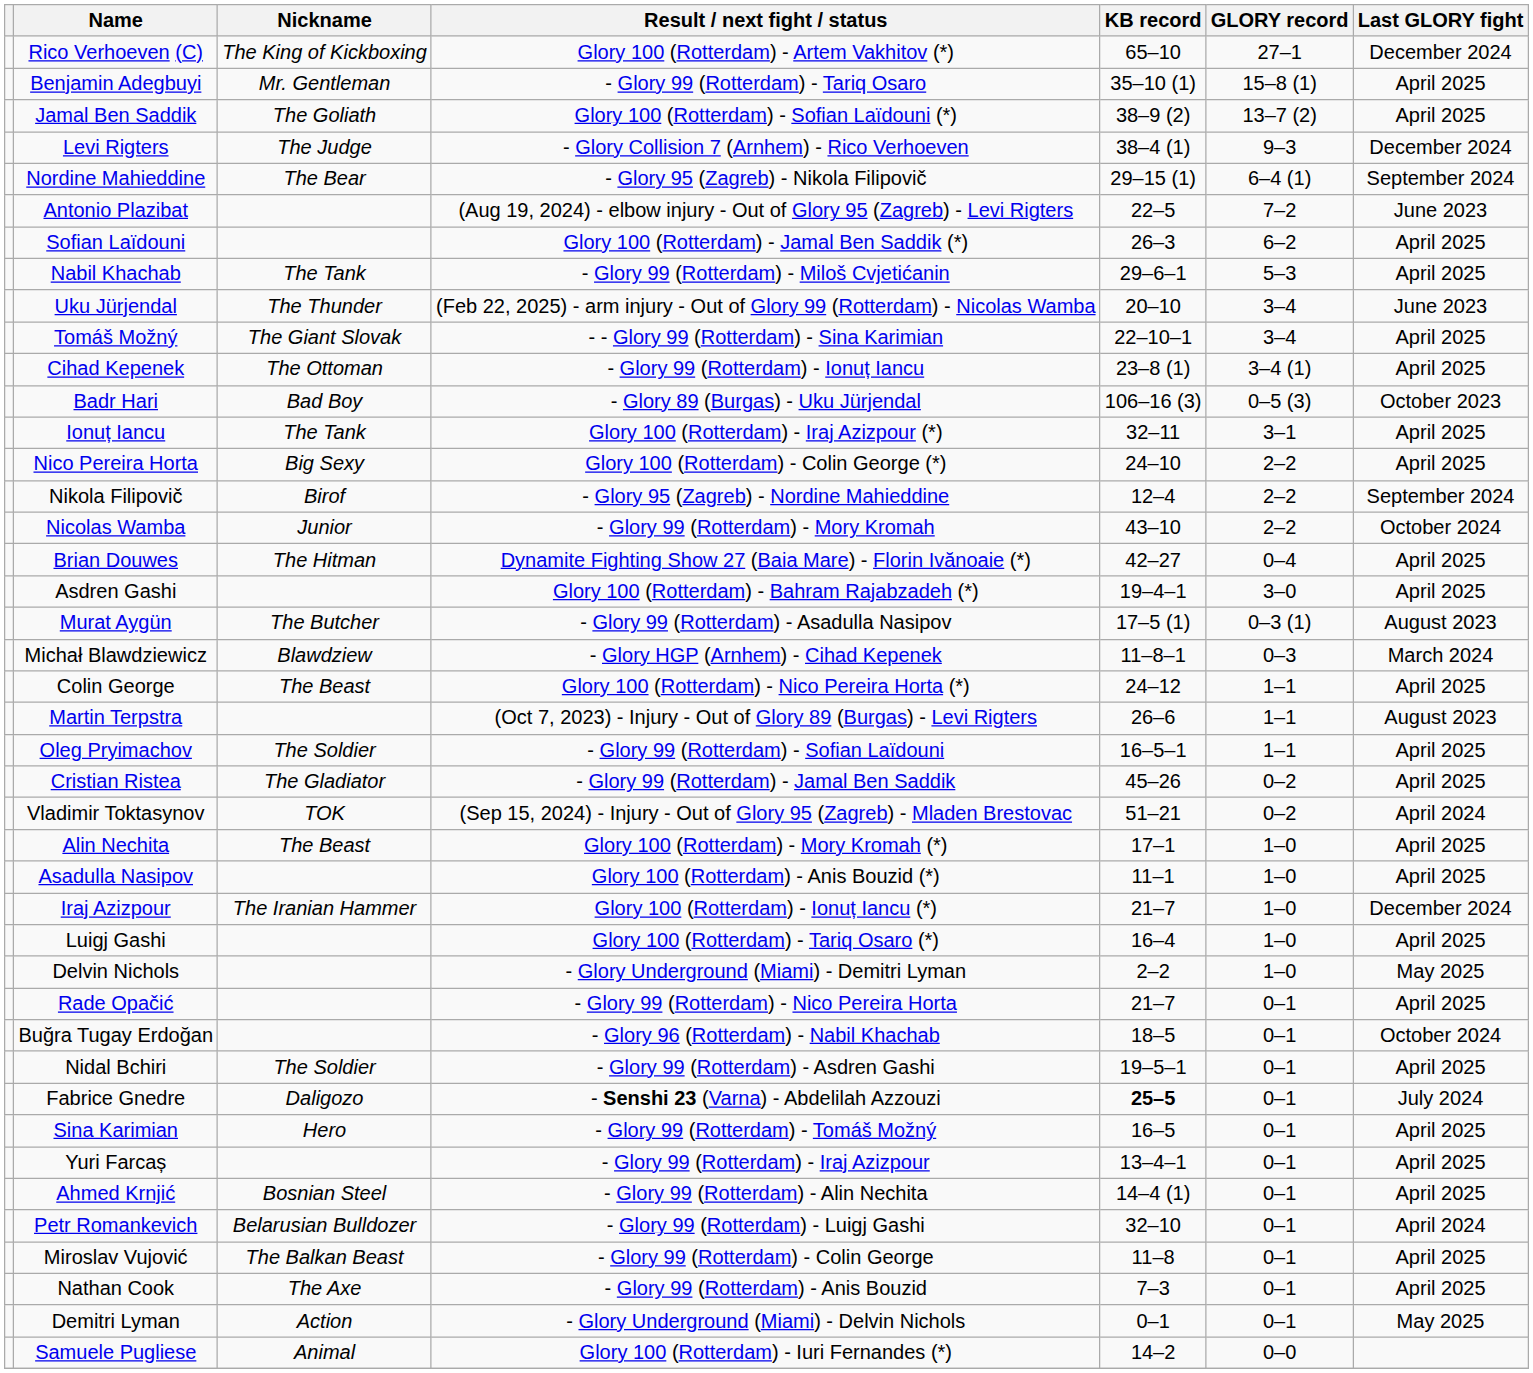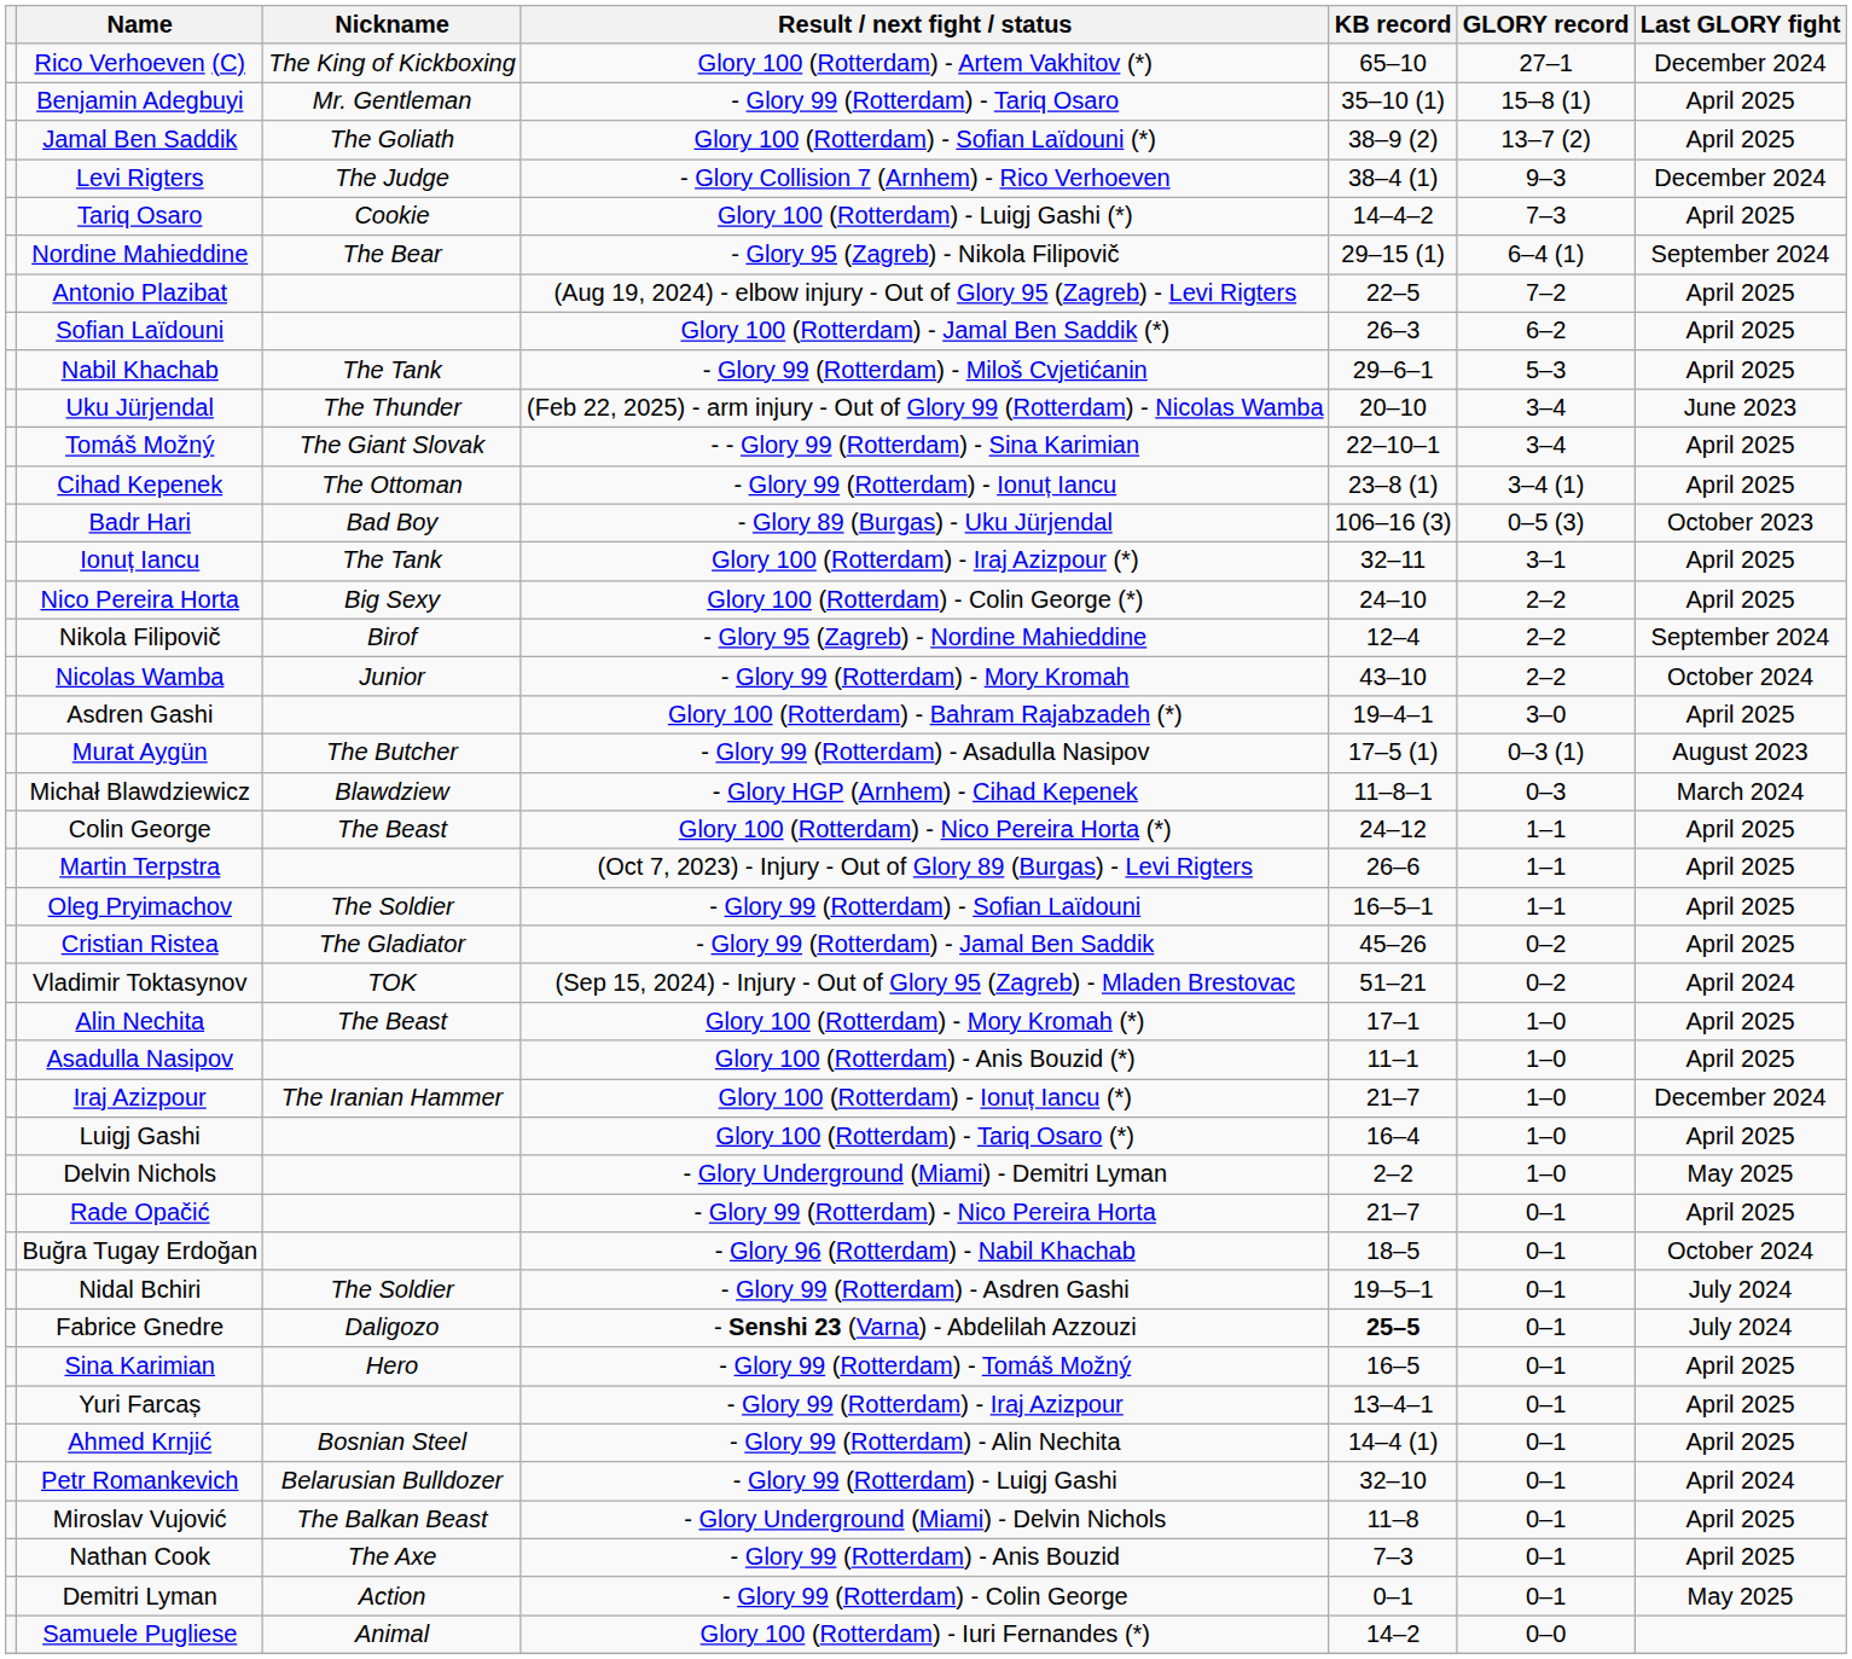 <table class="wikitable sortable" style="text-align:center">
 <tr>
 <th></th>
 <th>Name</th>
 <th>Nickname</th>
 <th>Result / next fight / status</th>
 <th>KB record</th>
 <th>GLORY record</th>
 <th>Last GLORY fight</th>
 </tr>
 <tr>
 <td></td>
 <td><a href='#'>Rico Verhoeven</a> <a href='#'>(C)</a></td>
 <td><em>The King of Kickboxing</em></td>
 <td><a href='#'>Glory 100</a> (<a href='#'>Rotterdam</a>) - <a href='#'>Artem Vakhitov</a> (*<strong></strong>)</td>
 <td>65–10</td>
 <td>27–1</td>
 <td>December 2024</td>
 </tr>
 <tr>
 <td></td>
 <td><a href='#'>Benjamin Adegbuyi</a></td>
 <td><em>Mr. Gentleman</em></td>
 <td> - <a href='#'>Glory 99</a> (<a href='#'>Rotterdam</a>) - <a href='#'>Tariq Osaro</a></td>
 <td>35–10 (1)</td>
 <td>15–8 (1)</td>
 <td>April 2025</td>
 </tr>
 <tr>
 <td></td>
 <td><a href='#'>Jamal Ben Saddik</a></td>
 <td><em>The Goliath</em></td>
 <td><a href='#'>Glory 100</a> (<a href='#'>Rotterdam</a>) - <a href='#'>Sofian Laïdouni</a> (*<strong></strong>)</td>
 <td>38–9 (2)</td>
 <td>13–7 (2)</td>
 <td>April 2025</td>
 </tr>
 <tr>
 <td></td>
 <td><a href='#'>Levi Rigters</a></td>
 <td><em>The Judge</em></td>
 <td> - <a href='#'>Glory Collision 7</a> (<a href='#'>Arnhem</a>) - <a href='#'>Rico Verhoeven</a></td>
 <td>38–4 (1)</td>
 <td>9–3</td>
 <td>December 2024</td>
 </tr>
 <tr>
 <td></td>
+<td><a href='#'>Tariq Osaro</a></td>
+<td><em>Cookie</em></td>
+<td><a href='#'>Glory 100</a> (<a href='#'>Rotterdam</a>) - Luigj Gashi (*<strong></strong>)</td>
+<td>14–4–2</td>
+<td>7–3</td>
+<td>April 2025</td>
+</tr>
+<tr>
+<td></td>
 <td><a href='#'>Nordine Mahieddine</a></td>
 <td><em>The Bear</em></td>
 <td> - <a href='#'>Glory 95</a> (<a href='#'>Zagreb</a>) - Nikola Filipovič</td>
 <td>29–15 (1)</td>
 <td>6–4 (1)</td>
 <td>September 2024</td>
 </tr>
 <tr>
 <td></td>
 <td><a href='#'>Antonio Plazibat</a></td>
 <td></td>
 <td>(Aug 19, 2024) - elbow injury - Out of <a href='#'>Glory 95</a> (<a href='#'>Zagreb</a>) - <a href='#'>Levi Rigters</a></td>
 <td>22–5</td>
 <td>7–2</td>
-<td>June 2023</td>
+<td>April 2025</td>
 </tr>
 <tr>
 <td></td>
 <td><a href='#'>Sofian Laïdouni</a></td>
 <td></td>
 <td><a href='#'>Glory 100</a> (<a href='#'>Rotterdam</a>) - <a href='#'>Jamal Ben Saddik</a> (*<strong></strong>)</td>
 <td>26–3</td>
 <td>6–2</td>
 <td>April 2025</td>
 </tr>
 <tr>
 <td></td>
 <td><a href='#'>Nabil Khachab</a></td>
 <td><em>The Tank</em></td>
 <td> - <a href='#'>Glory 99</a> (<a href='#'>Rotterdam</a>) - <a href='#'>Miloš Cvjetićanin</a></td>
 <td>29–6–1</td>
 <td>5–3</td>
 <td>April 2025</td>
 </tr>
 <tr>
 <td></td>
 <td><a href='#'>Uku Jürjendal</a></td>
 <td><em>The Thunder</em></td>
 <td>(Feb 22, 2025) - arm injury - Out of <a href='#'>Glory 99</a> (<a href='#'>Rotterdam</a>) - <a href='#'>Nicolas Wamba</a></td>
 <td>20–10</td>
 <td>3–4</td>
 <td>June 2023</td>
 </tr>
 <tr>
 <td></td>
 <td><a href='#'>Tomáš Možný</a></td>
 <td><em>The Giant Slovak</em></td>
 <td> -  - <a href='#'>Glory 99</a> (<a href='#'>Rotterdam</a>) - <a href='#'>Sina Karimian</a></td>
 <td>22–10–1</td>
 <td>3–4</td>
 <td>April 2025</td>
 </tr>
 <tr>
 <td></td>
 <td><a href='#'>Cihad Kepenek</a></td>
 <td><em>The Ottoman</em></td>
 <td> - <a href='#'>Glory 99</a> (<a href='#'>Rotterdam</a>) - <a href='#'>Ionuț Iancu</a></td>
 <td>23–8 (1)</td>
 <td>3–4 (1)</td>
 <td>April 2025</td>
 </tr>
 <tr>
 <td></td>
 <td><a href='#'>Badr Hari</a></td>
 <td><em>Bad Boy</em></td>
 <td> - <a href='#'>Glory 89</a> (<a href='#'>Burgas</a>) - <a href='#'>Uku Jürjendal</a></td>
 <td>106–16 (3)</td>
 <td>0–5 (3)</td>
 <td>October 2023</td>
 </tr>
 <tr>
 <td></td>
 <td><a href='#'>Ionuț Iancu</a></td>
 <td><em>The Tank</em></td>
 <td><a href='#'>Glory 100</a> (<a href='#'>Rotterdam</a>) - <a href='#'>Iraj Azizpour</a> (*<strong></strong>)</td>
 <td>32–11</td>
 <td>3–1</td>
 <td>April 2025</td>
 </tr>
 <tr>
 <td></td>
 <td><a href='#'>Nico Pereira Horta</a></td>
 <td><em>Big Sexy</em></td>
 <td><a href='#'>Glory 100</a> (<a href='#'>Rotterdam</a>) - Colin George (*<strong></strong>)</td>
 <td>24–10</td>
 <td>2–2</td>
 <td>April 2025</td>
 </tr>
 <tr>
 <td></td>
 <td>Nikola Filipovič</td>
 <td><em>Birof</em></td>
 <td> - <a href='#'>Glory 95</a> (<a href='#'>Zagreb</a>) - <a href='#'>Nordine Mahieddine</a></td>
 <td>12–4</td>
 <td>2–2</td>
 <td>September 2024</td>
 </tr>
 <tr>
 <td></td>
 <td><a href='#'>Nicolas Wamba</a></td>
 <td><em>Junior</em></td>
 <td> - <a href='#'>Glory 99</a> (<a href='#'>Rotterdam</a>) - <a href='#'>Mory Kromah</a></td>
 <td>43–10</td>
 <td>2–2</td>
 <td>October 2024</td>
 </tr>
 <tr>
 <td></td>
-<td><a href='#'>Brian Douwes</a></td>
-<td><em>The Hitman</em></td>
-<td><a href='#'>Dynamite Fighting Show 27</a> (<a href='#'>Baia Mare</a>) - <a href='#'>Florin Ivănoaie</a> (*<strong></strong>)</td>
-<td>42–27</td>
-<td>0–4</td>
-<td>April 2025</td>
-</tr>
-<tr>
-<td></td>
 <td>Asdren Gashi</td>
 <td></td>
 <td><a href='#'>Glory 100</a> (<a href='#'>Rotterdam</a>) - <a href='#'>Bahram Rajabzadeh</a> (*<strong></strong>)</td>
 <td>19–4–1</td>
 <td>3–0</td>
 <td>April 2025</td>
 </tr>
 <tr>
 <td></td>
 <td><a href='#'>Murat Aygün</a></td>
 <td><em>The Butcher</em></td>
 <td> - <a href='#'>Glory 99</a> (<a href='#'>Rotterdam</a>) - Asadulla Nasipov</td>
 <td>17–5 (1)</td>
 <td>0–3 (1)</td>
 <td>August 2023</td>
 </tr>
 <tr>
 <td></td>
 <td>Michał Blawdziewicz</td>
 <td><em>Blawdziew</em></td>
 <td> - <a href='#'>Glory HGP</a> (<a href='#'>Arnhem</a>) - <a href='#'>Cihad Kepenek</a></td>
 <td>11–8–1</td>
 <td>0–3</td>
 <td>March 2024</td>
 </tr>
 <tr>
 <td></td>
 <td>Colin George</td>
 <td><em>The Beast</em></td>
 <td><a href='#'>Glory 100</a> (<a href='#'>Rotterdam</a>) - <a href='#'>Nico Pereira Horta</a> (*<strong></strong>)</td>
 <td>24–12</td>
 <td>1–1</td>
 <td>April 2025</td>
 </tr>
 <tr>
 <td></td>
 <td><a href='#'>Martin Terpstra</a></td>
 <td></td>
 <td>(Oct 7, 2023) - Injury - Out of <a href='#'>Glory 89</a> (<a href='#'>Burgas</a>) - <a href='#'>Levi Rigters</a></td>
 <td>26–6</td>
 <td>1–1</td>
-<td>August 2023</td>
+<td>April 2025</td>
 </tr>
 <tr>
 <td></td>
 <td><a href='#'>Oleg Pryimachov</a></td>
 <td><em>The Soldier</em></td>
 <td> - <a href='#'>Glory 99</a> (<a href='#'>Rotterdam</a>) - <a href='#'>Sofian Laïdouni</a></td>
 <td>16–5–1</td>
 <td>1–1</td>
 <td>April 2025</td>
 </tr>
 <tr>
 <td></td>
 <td><a href='#'>Cristian Ristea</a></td>
 <td><em>The Gladiator</em></td>
 <td> - <a href='#'>Glory 99</a> (<a href='#'>Rotterdam</a>) - <a href='#'>Jamal Ben Saddik</a></td>
 <td>45–26</td>
 <td>0–2</td>
 <td>April 2025</td>
 </tr>
 <tr>
 <td></td>
 <td>Vladimir Toktasynov</td>
 <td><em>TOK</em></td>
 <td>(Sep 15, 2024) - Injury - Out of <a href='#'>Glory 95</a> (<a href='#'>Zagreb</a>) - <a href='#'>Mladen Brestovac</a></td>
 <td>51–21</td>
 <td>0–2</td>
 <td>April 2024</td>
 </tr>
 <tr>
 <td></td>
 <td><a href='#'>Alin Nechita</a></td>
 <td><em>The Beast</em></td>
 <td><a href='#'>Glory 100</a> (<a href='#'>Rotterdam</a>) - <a href='#'>Mory Kromah</a> (*<strong></strong>)</td>
 <td>17–1</td>
 <td>1–0</td>
 <td>April 2025</td>
 </tr>
 <tr>
 <td></td>
 <td><a href='#'>Asadulla Nasipov</a></td>
 <td></td>
 <td><a href='#'>Glory 100</a> (<a href='#'>Rotterdam</a>) - Anis Bouzid (*<strong></strong>)</td>
 <td>11–1</td>
 <td>1–0</td>
 <td>April 2025</td>
 </tr>
 <tr>
 <td></td>
 <td><a href='#'>Iraj Azizpour</a></td>
 <td><em>The Iranian Hammer</em></td>
 <td><a href='#'>Glory 100</a> (<a href='#'>Rotterdam</a>) - <a href='#'>Ionuț Iancu</a> (*<strong></strong>)</td>
 <td>21–7</td>
 <td>1–0</td>
 <td>December 2024</td>
 </tr>
 <tr>
 <td></td>
 <td>Luigj Gashi</td>
 <td></td>
 <td><a href='#'>Glory 100</a> (<a href='#'>Rotterdam</a>) - <a href='#'>Tariq Osaro</a> (*<strong></strong>)</td>
 <td>16–4</td>
 <td>1–0</td>
 <td>April 2025</td>
 </tr>
 <tr>
 <td></td>
 <td>Delvin Nichols</td>
 <td></td>
 <td> - <a href='#'>Glory Underground</a> (<a href='#'>Miami</a>) - Demitri Lyman</td>
 <td>2–2</td>
 <td>1–0</td>
 <td>May 2025</td>
 </tr>
 <tr>
 <td></td>
 <td><a href='#'>Rade Opačić</a></td>
 <td></td>
 <td> - <a href='#'>Glory 99</a> (<a href='#'>Rotterdam</a>) - <a href='#'>Nico Pereira Horta</a></td>
 <td>21–7</td>
 <td>0–1</td>
 <td>April 2025</td>
 </tr>
 <tr>
 <td></td>
 <td>Buğra Tugay Erdoğan</td>
 <td></td>
 <td> - <a href='#'>Glory 96</a> (<a href='#'>Rotterdam</a>) - <a href='#'>Nabil Khachab</a></td>
 <td>18–5</td>
 <td>0–1</td>
 <td>October 2024</td>
 </tr>
 <tr>
 <td></td>
 <td>Nidal Bchiri</td>
 <td><em>The Soldier</em></td>
 <td> - <a href='#'>Glory 99</a> (<a href='#'>Rotterdam</a>) - Asdren Gashi</td>
 <td>19–5–1</td>
 <td>0–1</td>
-<td>April 2025</td>
+<td>July 2024</td>
 </tr>
 <tr>
 <td></td>
 <td>Fabrice Gnedre</td>
 <td><em>Daligozo</em></td>
 <td> - <strong>Senshi 23</strong> (<a href='#'>Varna</a>) - Abdelilah Azzouzi</td>
 <td><strong>25–5</strong></td>
 <td>0–1</td>
 <td>July 2024</td>
 </tr>
 <tr>
 <td></td>
 <td><a href='#'>Sina Karimian</a></td>
 <td><em>Hero</em></td>
 <td> - <a href='#'>Glory 99</a> (<a href='#'>Rotterdam</a>) - <a href='#'>Tomáš Možný</a></td>
 <td>16–5</td>
 <td>0–1</td>
 <td>April 2025</td>
 </tr>
 <tr>
 <td></td>
 <td>Yuri Farcaș</td>
 <td></td>
 <td> - <a href='#'>Glory 99</a> (<a href='#'>Rotterdam</a>) - <a href='#'>Iraj Azizpour</a></td>
 <td>13–4–1</td>
 <td>0–1</td>
 <td>April 2025</td>
 </tr>
 <tr>
 <td></td>
 <td><a href='#'>Ahmed Krnjić</a></td>
 <td><em>Bosnian Steel</em></td>
 <td> - <a href='#'>Glory 99</a> (<a href='#'>Rotterdam</a>) - Alin Nechita</td>
 <td>14–4 (1)</td>
 <td>0–1</td>
 <td>April 2025</td>
 </tr>
 <tr>
 <td></td>
 <td><a href='#'>Petr Romankevich</a></td>
 <td><em>Belarusian Bulldozer</em></td>
 <td> - <a href='#'>Glory 99</a> (<a href='#'>Rotterdam</a>) - Luigj Gashi</td>
 <td>32–10</td>
 <td>0–1</td>
 <td>April 2024</td>
 </tr>
 <tr>
 <td></td>
 <td>Miroslav Vujović</td>
 <td><em>The Balkan Beast</em></td>
-<td> - <a href='#'>Glory 99</a> (<a href='#'>Rotterdam</a>) - Colin George</td>
+<td> - <a href='#'>Glory Underground</a> (<a href='#'>Miami</a>) - Delvin Nichols</td>
 <td>11–8</td>
 <td>0–1</td>
 <td>April 2025</td>
 </tr>
 <tr>
 <td></td>
 <td>Nathan Cook</td>
 <td><em>The Axe</em></td>
 <td> - <a href='#'>Glory 99</a> (<a href='#'>Rotterdam</a>) - Anis Bouzid</td>
 <td>7–3</td>
 <td>0–1</td>
 <td>April 2025</td>
 </tr>
 <tr>
 <td></td>
 <td>Demitri Lyman</td>
 <td><em>Action</em></td>
-<td> - <a href='#'>Glory Underground</a> (<a href='#'>Miami</a>) - Delvin Nichols</td>
+<td> - <a href='#'>Glory 99</a> (<a href='#'>Rotterdam</a>) - Colin George</td>
 <td>0–1</td>
 <td>0–1</td>
 <td>May 2025</td>
 </tr>
 <tr>
 <td></td>
 <td><a href='#'>Samuele Pugliese</a></td>
 <td><em>Animal</em></td>
 <td><a href='#'>Glory 100</a> (<a href='#'>Rotterdam</a>) - Iuri Fernandes (*<strong></strong>)</td>
 <td>14–2</td>
 <td>0–0</td>
 <td></td>
 </tr>
 <tr>
 </tr>
 </table>
